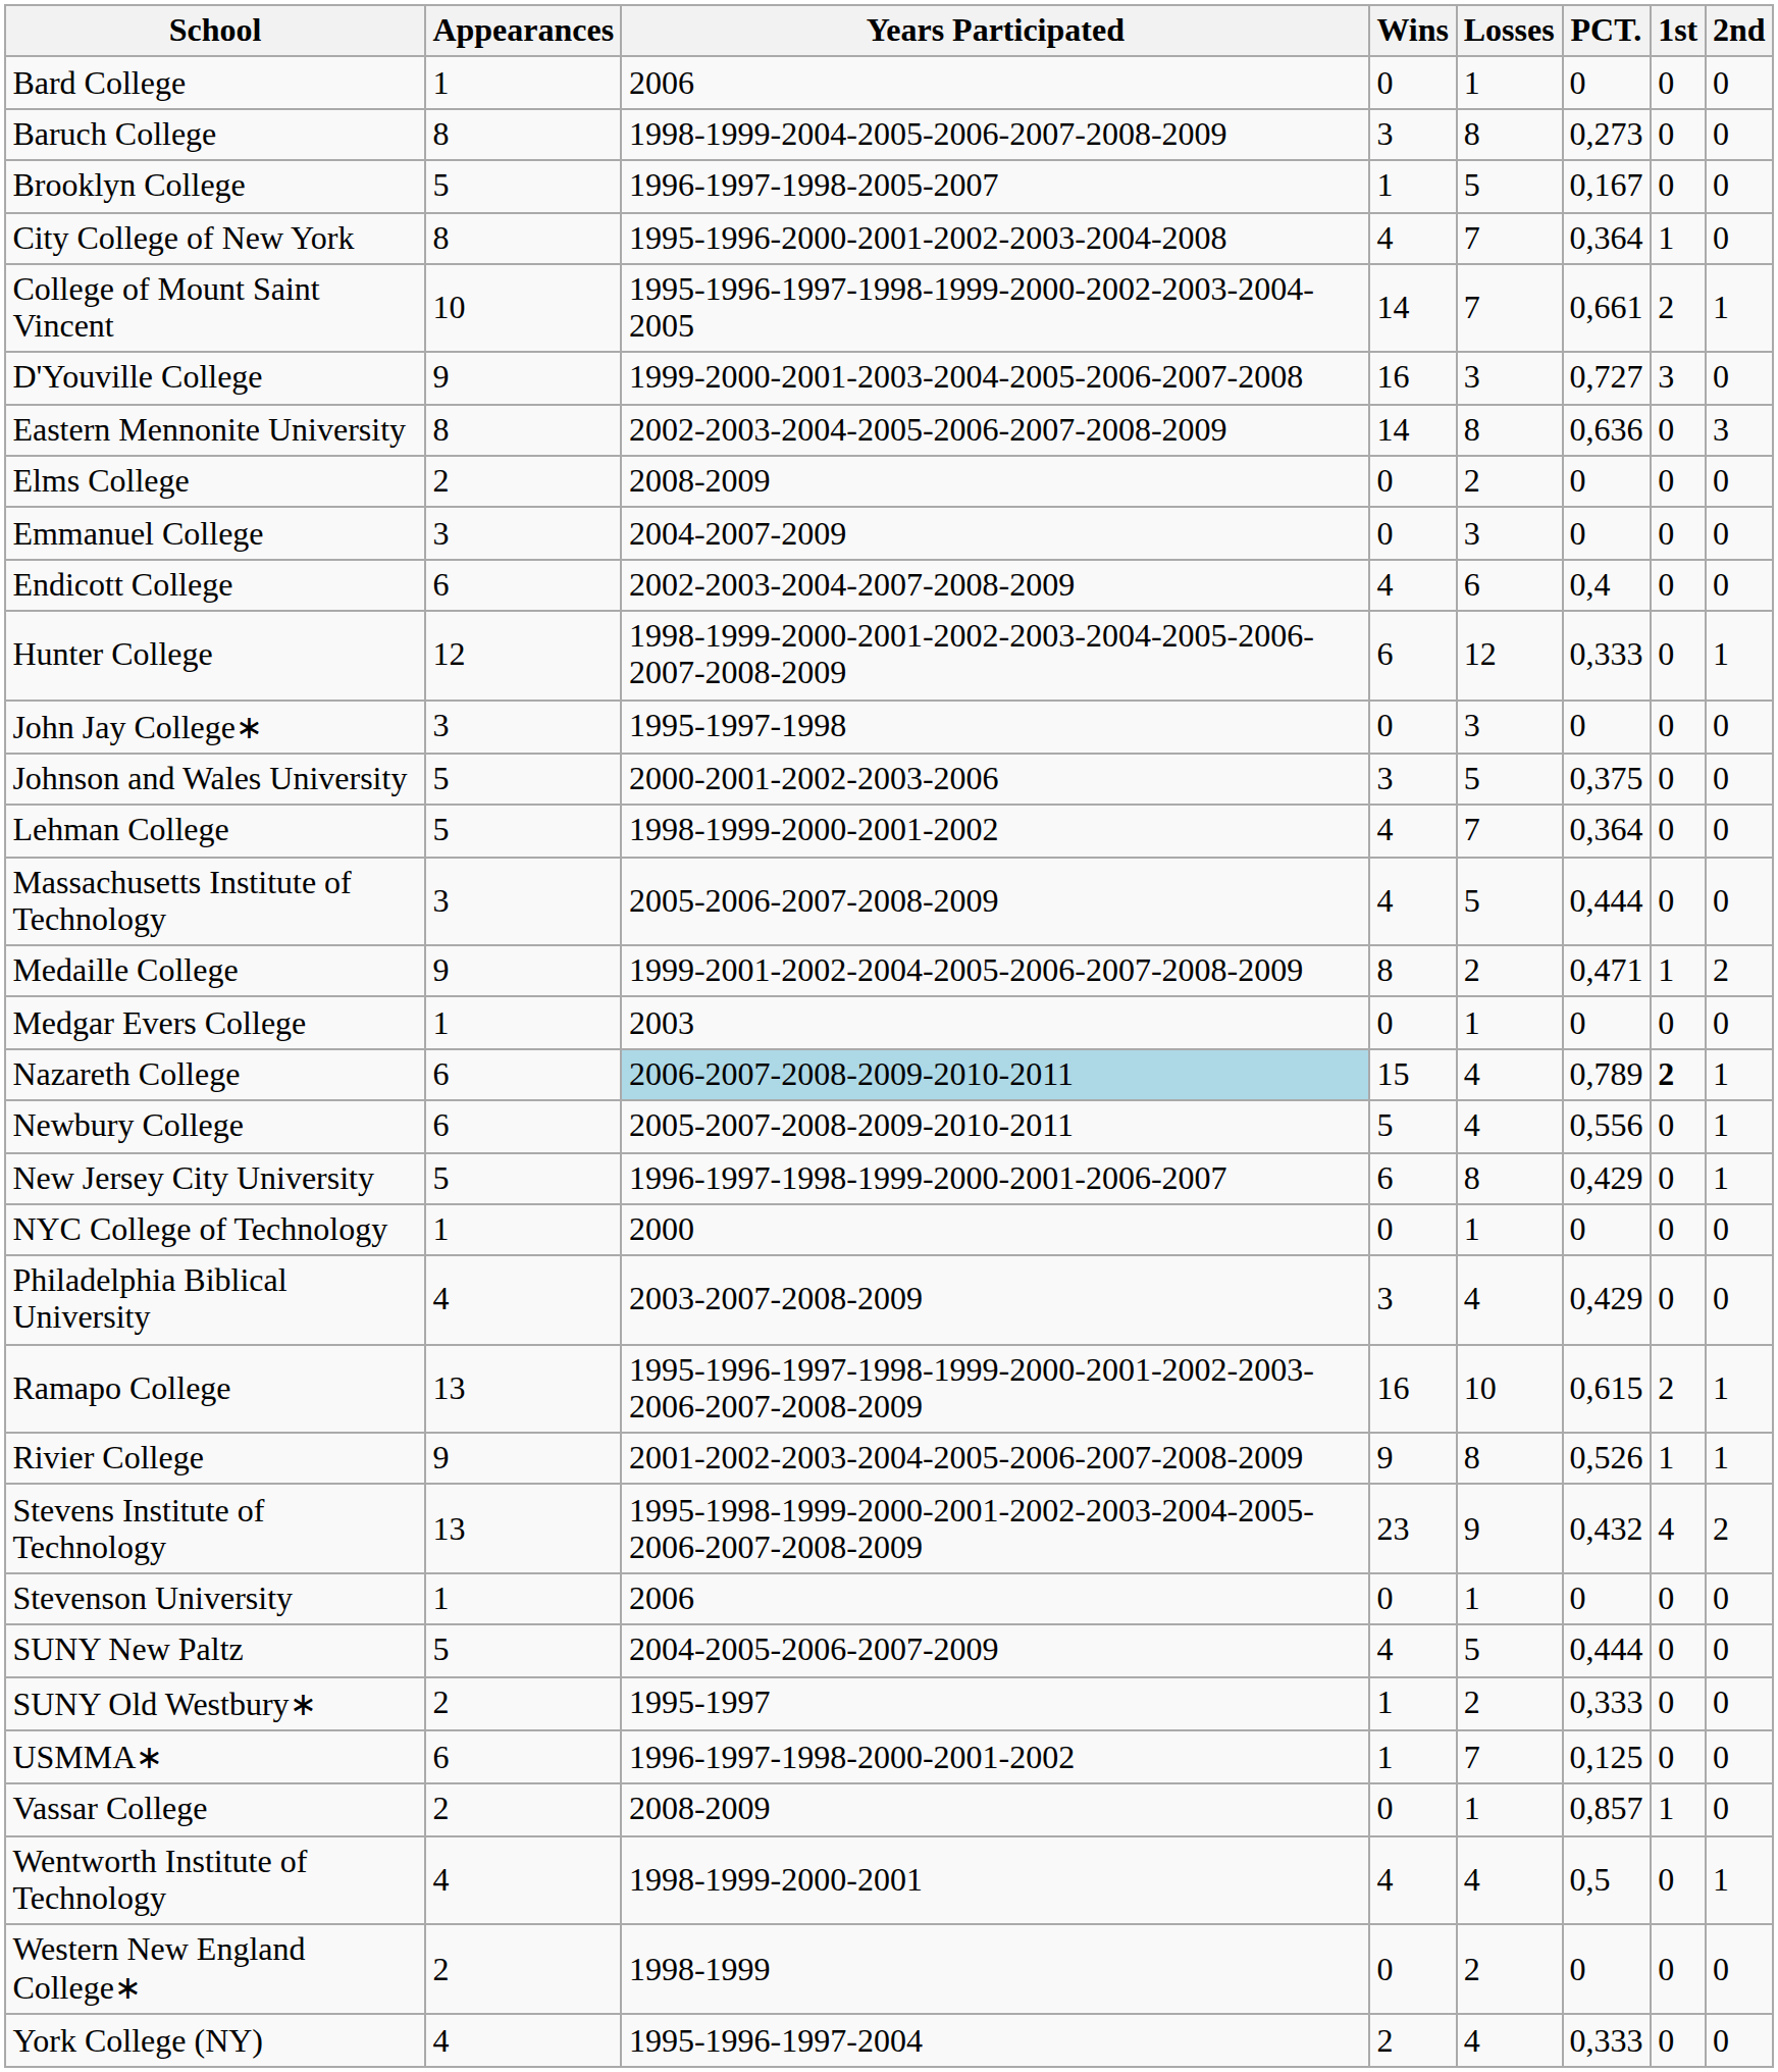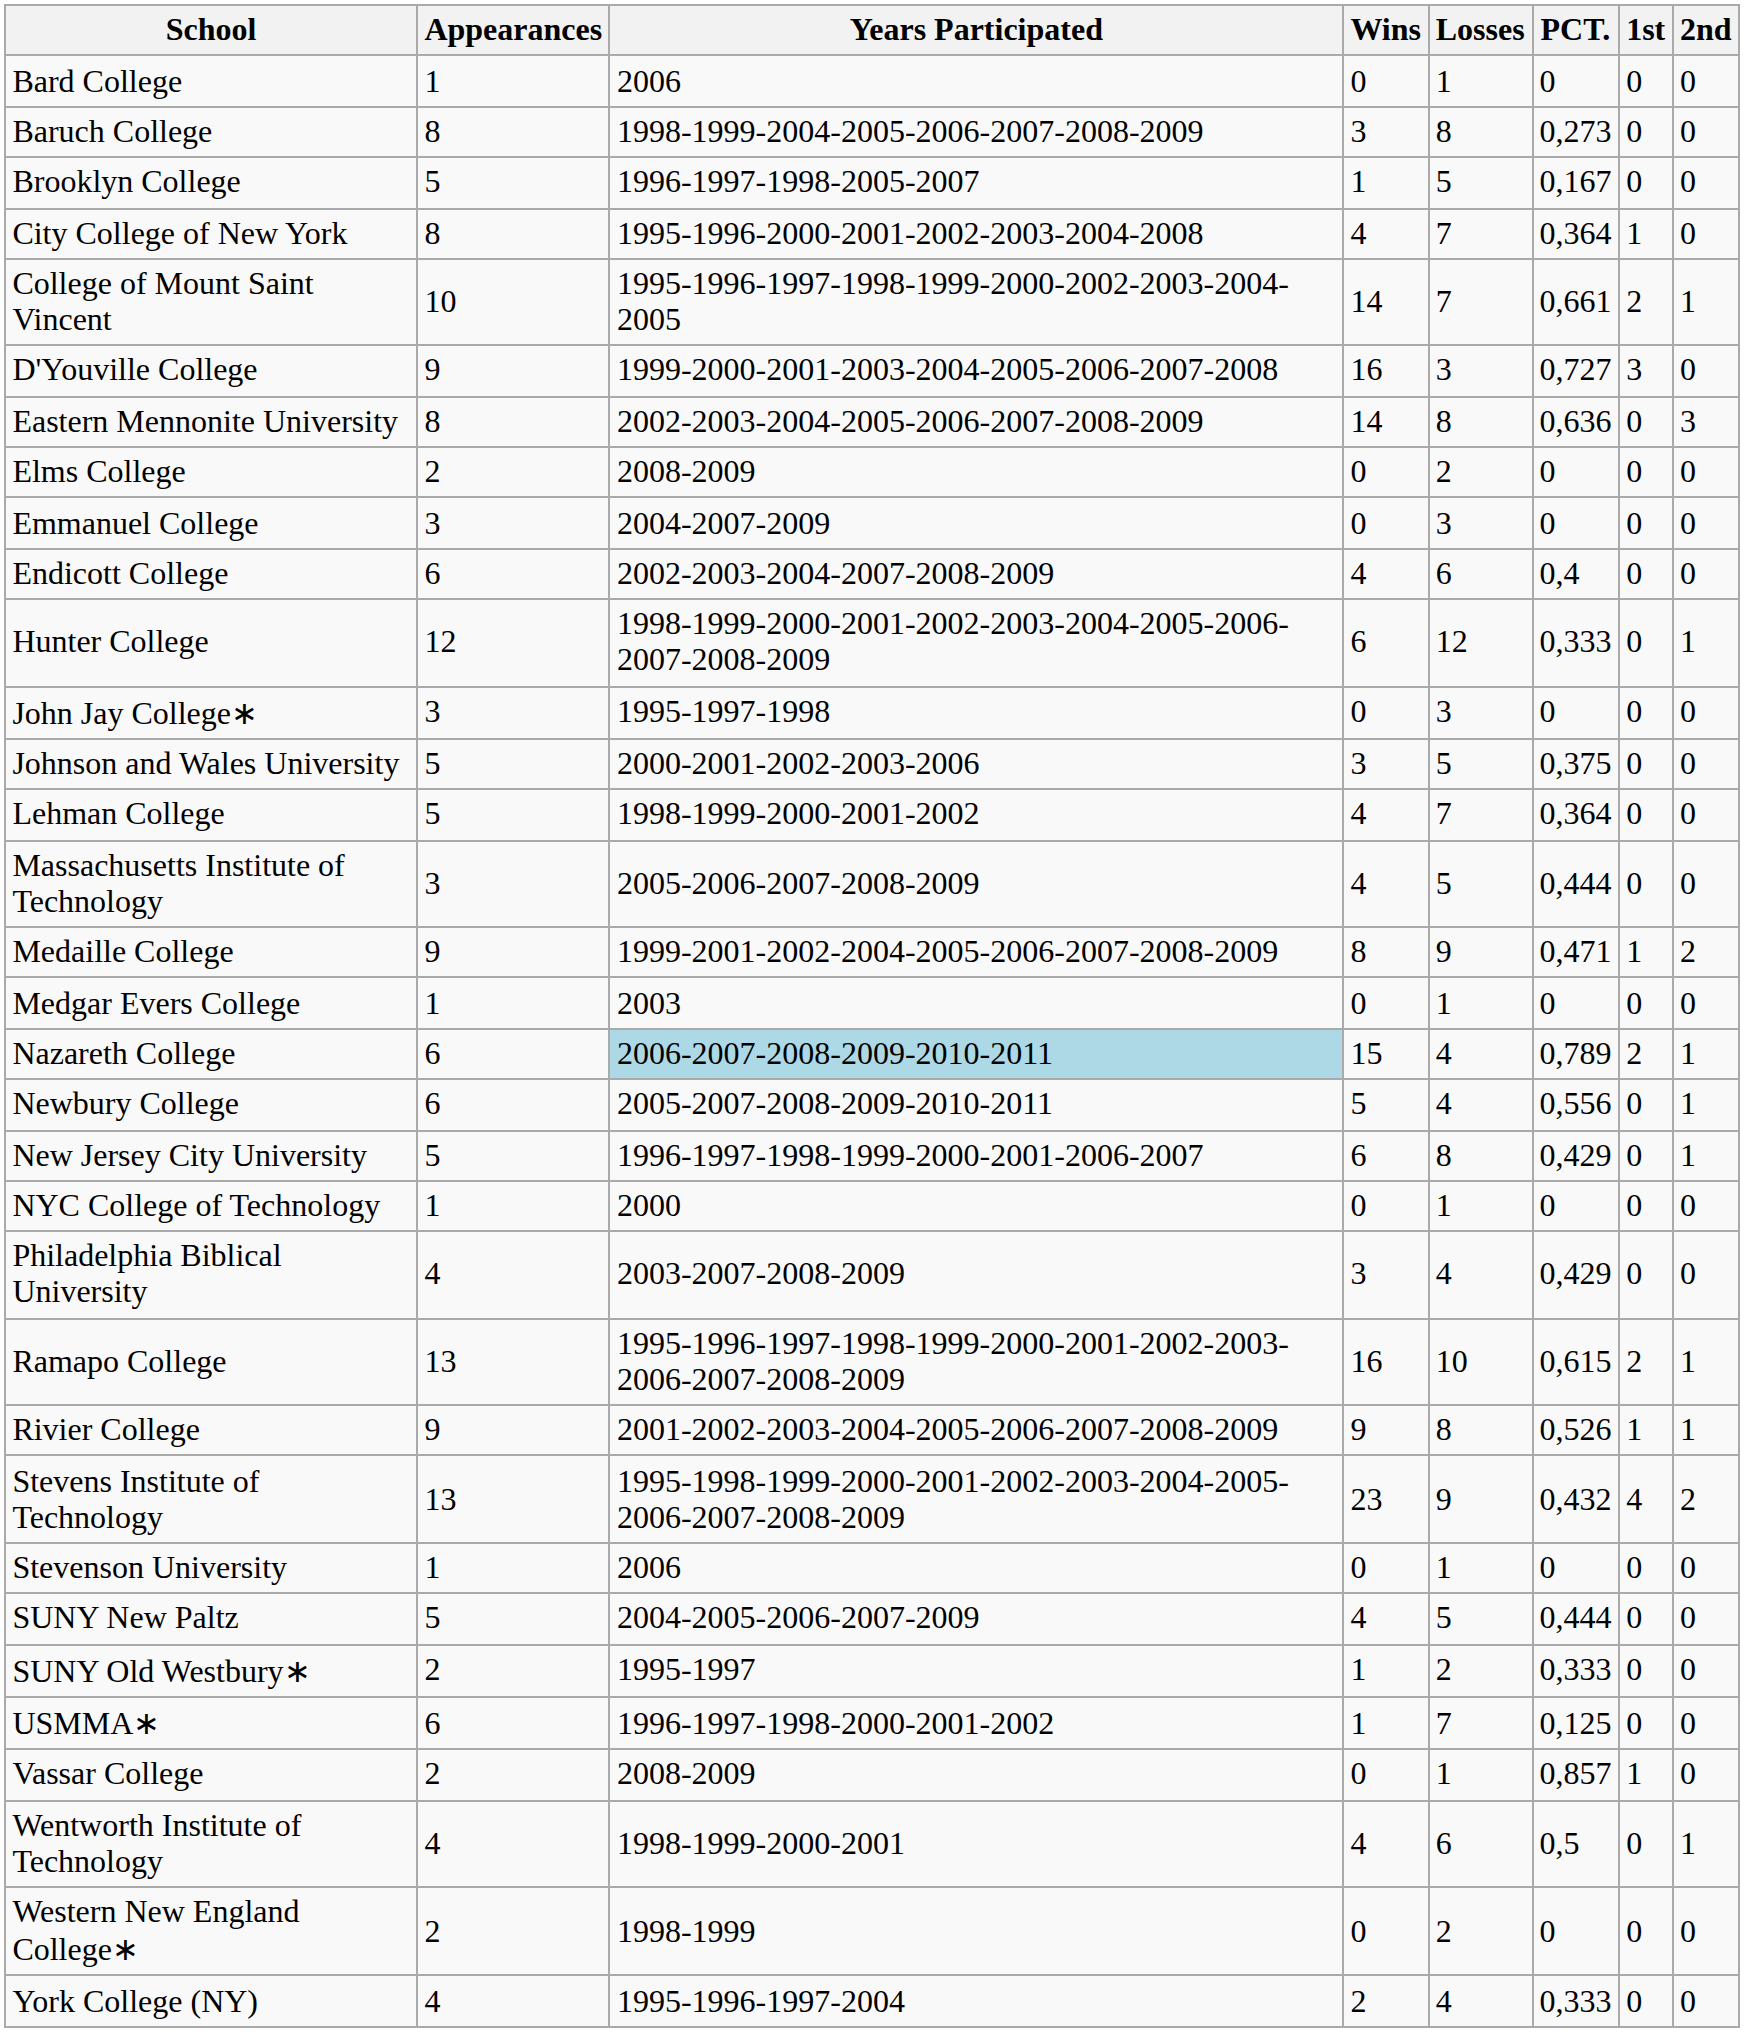 <table class="wikitable sortable">
 <tr>
 <th>School</th>
 <th>Appearances</th>
 <th>Years Participated</th>
 <th>Wins</th>
 <th>Losses</th>
 <th>PCT.</th>
 <th>1st</th>
 <th>2nd</th>
 </tr>
 <tr>
 <td>Bard College</td>
 <td>1</td>
 <td>2006</td>
 <td>0</td>
 <td>1</td>
 <td>0</td>
 <td>0</td>
 <td>0</td>
 </tr>
 <tr>
 <td>Baruch College</td>
 <td>8</td>
 <td>1998-1999-2004-2005-2006-2007-2008-2009</td>
 <td>3</td>
 <td>8</td>
 <td>0,273</td>
 <td>0</td>
 <td>0</td>
 </tr>
 <tr>
 <td>Brooklyn College</td>
 <td>5</td>
 <td>1996-1997-1998-2005-2007</td>
 <td>1</td>
 <td>5</td>
 <td>0,167</td>
 <td>0</td>
 <td>0</td>
 </tr>
 <tr>
 <td>City College of New York</td>
 <td>8</td>
 <td>1995-1996-2000-2001-2002-2003-2004-2008</td>
 <td>4</td>
 <td>7</td>
 <td>0,364</td>
 <td>1</td>
 <td>0</td>
 </tr>
 <tr>
 <td>College of Mount Saint Vincent</td>
 <td>10</td>
 <td>1995-1996-1997-1998-1999-2000-2002-2003-2004-2005</td>
 <td>14</td>
 <td>7</td>
 <td>0,661</td>
 <td>2</td>
 <td>1</td>
 </tr>
 <tr>
 <td>D'Youville College</td>
 <td>9</td>
 <td>1999-2000-2001-2003-2004-2005-2006-2007-2008</td>
 <td>16</td>
 <td>3</td>
 <td>0,727</td>
 <td>3</td>
 <td>0</td>
 </tr>
 <tr>
 <td>Eastern Mennonite University</td>
 <td>8</td>
 <td>2002-2003-2004-2005-2006-2007-2008-2009</td>
 <td>14</td>
 <td>8</td>
 <td>0,636</td>
 <td>0</td>
 <td>3</td>
 </tr>
 <tr>
 <td>Elms College</td>
 <td>2</td>
 <td>2008-2009</td>
 <td>0</td>
 <td>2</td>
 <td>0</td>
 <td>0</td>
 <td>0</td>
 </tr>
 <tr>
 <td>Emmanuel College</td>
 <td>3</td>
 <td>2004-2007-2009</td>
 <td>0</td>
 <td>3</td>
 <td>0</td>
 <td>0</td>
 <td>0</td>
 </tr>
 <tr>
 <td>Endicott College</td>
 <td>6</td>
 <td>2002-2003-2004-2007-2008-2009</td>
 <td>4</td>
 <td>6</td>
 <td>0,4</td>
 <td>0</td>
 <td>0</td>
 </tr>
 <tr>
 <td>Hunter College</td>
 <td>12</td>
 <td>1998-1999-2000-2001-2002-2003-2004-2005-2006-2007-2008-2009</td>
 <td>6</td>
 <td>12</td>
 <td>0,333</td>
 <td>0</td>
 <td>1</td>
 </tr>
 <tr>
 <td>John Jay College∗</td>
 <td>3</td>
 <td>1995-1997-1998</td>
 <td>0</td>
 <td>3</td>
 <td>0</td>
 <td>0</td>
 <td>0</td>
 </tr>
 <tr>
 <td>Johnson and Wales University</td>
 <td>5</td>
 <td>2000-2001-2002-2003-2006</td>
 <td>3</td>
 <td>5</td>
 <td>0,375</td>
 <td>0</td>
 <td>0</td>
 </tr>
 <tr>
 <td>Lehman College</td>
 <td>5</td>
 <td>1998-1999-2000-2001-2002</td>
 <td>4</td>
 <td>7</td>
 <td>0,364</td>
 <td>0</td>
 <td>0</td>
 </tr>
 <tr>
 <td>Massachusetts Institute of Technology</td>
 <td>3</td>
 <td>2005-2006-2007-2008-2009</td>
 <td>4</td>
 <td>5</td>
 <td>0,444</td>
 <td>0</td>
 <td>0</td>
 </tr>
 <tr>
 <td>Medaille College</td>
 <td>9</td>
 <td>1999-2001-2002-2004-2005-2006-2007-2008-2009</td>
 <td>8</td>
-<td>2</td>
+<td>9</td>
 <td>0,471</td>
 <td>1</td>
 <td>2</td>
 </tr>
 <tr>
 <td>Medgar Evers College</td>
 <td>1</td>
 <td>2003</td>
 <td>0</td>
 <td>1</td>
 <td>0</td>
 <td>0</td>
 <td>0</td>
 </tr>
 <tr>
 <td>Nazareth College</td>
 <td>6</td>
 <td style="background: lightblue;">2006-2007-2008-2009-2010-2011</td>
 <td>15</td>
 <td>4</td>
 <td>0,789</td>
-<td><strong>2</strong></td>
+<td>2</td>
 <td>1</td>
 </tr>
 <tr>
 <td>Newbury College</td>
 <td>6</td>
 <td>2005-2007-2008-2009-2010-2011</td>
 <td>5</td>
 <td>4</td>
 <td>0,556</td>
 <td>0</td>
 <td>1</td>
 </tr>
 <tr>
 <td>New Jersey City University</td>
 <td>5</td>
 <td>1996-1997-1998-1999-2000-2001-2006-2007</td>
 <td>6</td>
 <td>8</td>
 <td>0,429</td>
 <td>0</td>
 <td>1</td>
 </tr>
 <tr>
 <td>NYC College of Technology</td>
 <td>1</td>
 <td>2000</td>
 <td>0</td>
 <td>1</td>
 <td>0</td>
 <td>0</td>
 <td>0</td>
 </tr>
 <tr>
 <td>Philadelphia Biblical University</td>
 <td>4</td>
 <td>2003-2007-2008-2009</td>
 <td>3</td>
 <td>4</td>
 <td>0,429</td>
 <td>0</td>
 <td>0</td>
 </tr>
 <tr>
 <td>Ramapo College</td>
 <td>13</td>
 <td>1995-1996-1997-1998-1999-2000-2001-2002-2003-2006-2007-2008-2009</td>
 <td>16</td>
 <td>10</td>
 <td>0,615</td>
 <td>2</td>
 <td>1</td>
 </tr>
 <tr>
 <td>Rivier College</td>
 <td>9</td>
 <td>2001-2002-2003-2004-2005-2006-2007-2008-2009</td>
 <td>9</td>
 <td>8</td>
 <td>0,526</td>
 <td>1</td>
 <td>1</td>
 </tr>
 <tr>
 <td>Stevens Institute of Technology</td>
 <td>13</td>
 <td>1995-1998-1999-2000-2001-2002-2003-2004-2005-2006-2007-2008-2009</td>
 <td>23</td>
 <td>9</td>
 <td>0,432</td>
 <td>4</td>
 <td>2</td>
 </tr>
 <tr>
 <td>Stevenson University</td>
 <td>1</td>
 <td>2006</td>
 <td>0</td>
 <td>1</td>
 <td>0</td>
 <td>0</td>
 <td>0</td>
 </tr>
 <tr>
 <td>SUNY New Paltz</td>
 <td>5</td>
 <td>2004-2005-2006-2007-2009</td>
 <td>4</td>
 <td>5</td>
 <td>0,444</td>
 <td>0</td>
 <td>0</td>
 </tr>
 <tr>
 <td>SUNY Old Westbury∗</td>
 <td>2</td>
 <td>1995-1997</td>
 <td>1</td>
 <td>2</td>
 <td>0,333</td>
 <td>0</td>
 <td>0</td>
 </tr>
 <tr>
 <td>USMMA∗</td>
 <td>6</td>
 <td>1996-1997-1998-2000-2001-2002</td>
 <td>1</td>
 <td>7</td>
 <td>0,125</td>
 <td>0</td>
 <td>0</td>
 </tr>
 <tr>
 <td>Vassar College</td>
 <td>2</td>
 <td>2008-2009</td>
 <td>0</td>
 <td>1</td>
 <td>0,857</td>
 <td>1</td>
 <td>0</td>
 </tr>
 <tr>
 <td>Wentworth Institute of Technology</td>
 <td>4</td>
 <td>1998-1999-2000-2001</td>
 <td>4</td>
-<td>4</td>
+<td>6</td>
 <td>0,5</td>
 <td>0</td>
 <td>1</td>
 </tr>
 <tr>
 <td>Western New England College∗</td>
 <td>2</td>
 <td>1998-1999</td>
 <td>0</td>
 <td>2</td>
 <td>0</td>
 <td>0</td>
 <td>0</td>
 </tr>
 <tr>
 <td>York College (NY)</td>
 <td>4</td>
 <td>1995-1996-1997-2004</td>
 <td>2</td>
 <td>4</td>
 <td>0,333</td>
 <td>0</td>
 <td>0</td>
 </tr>
 </table>
